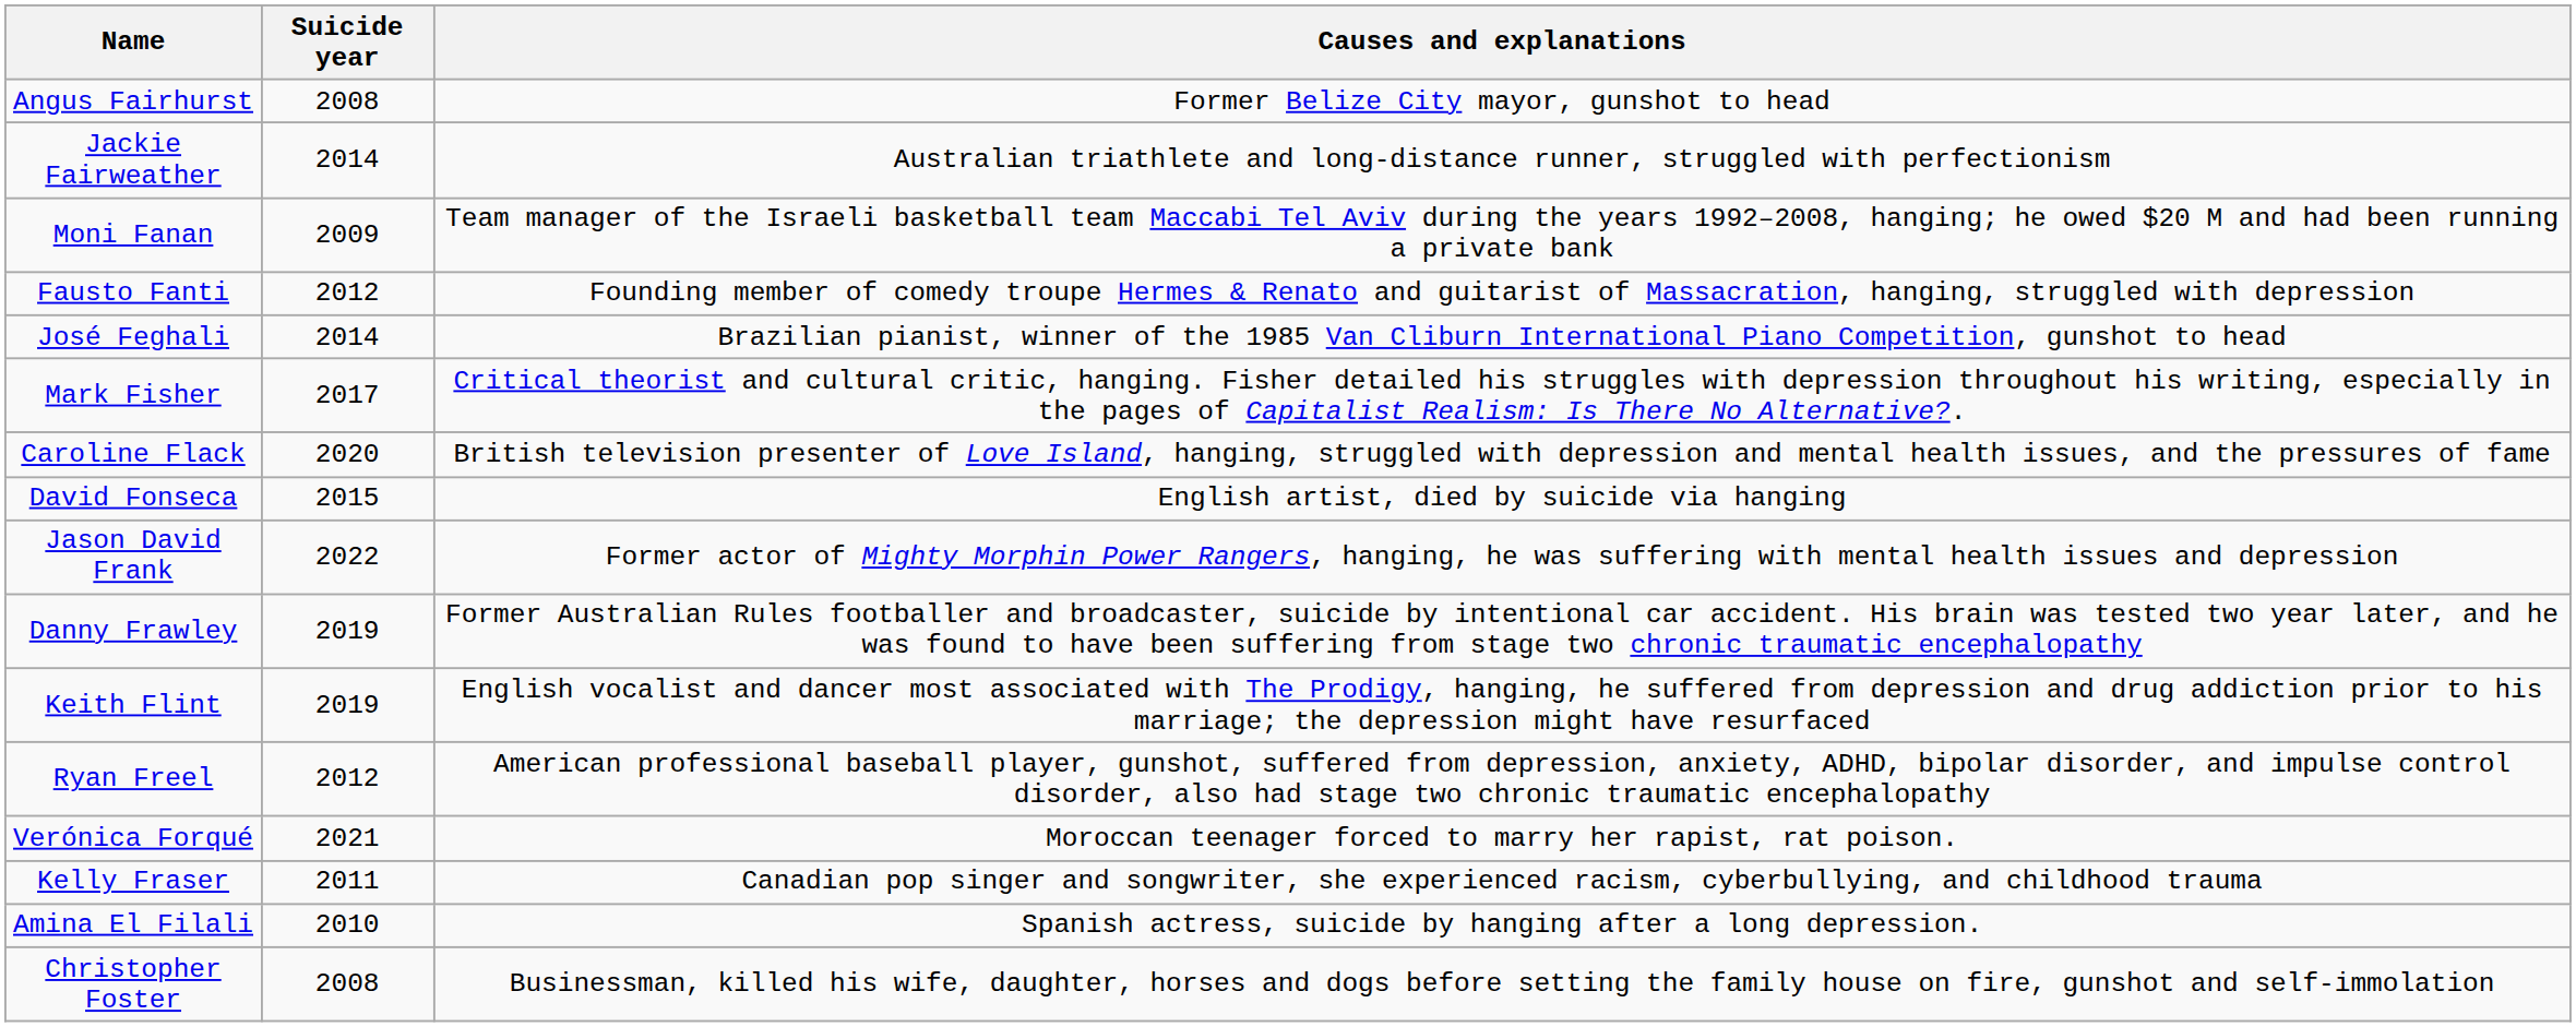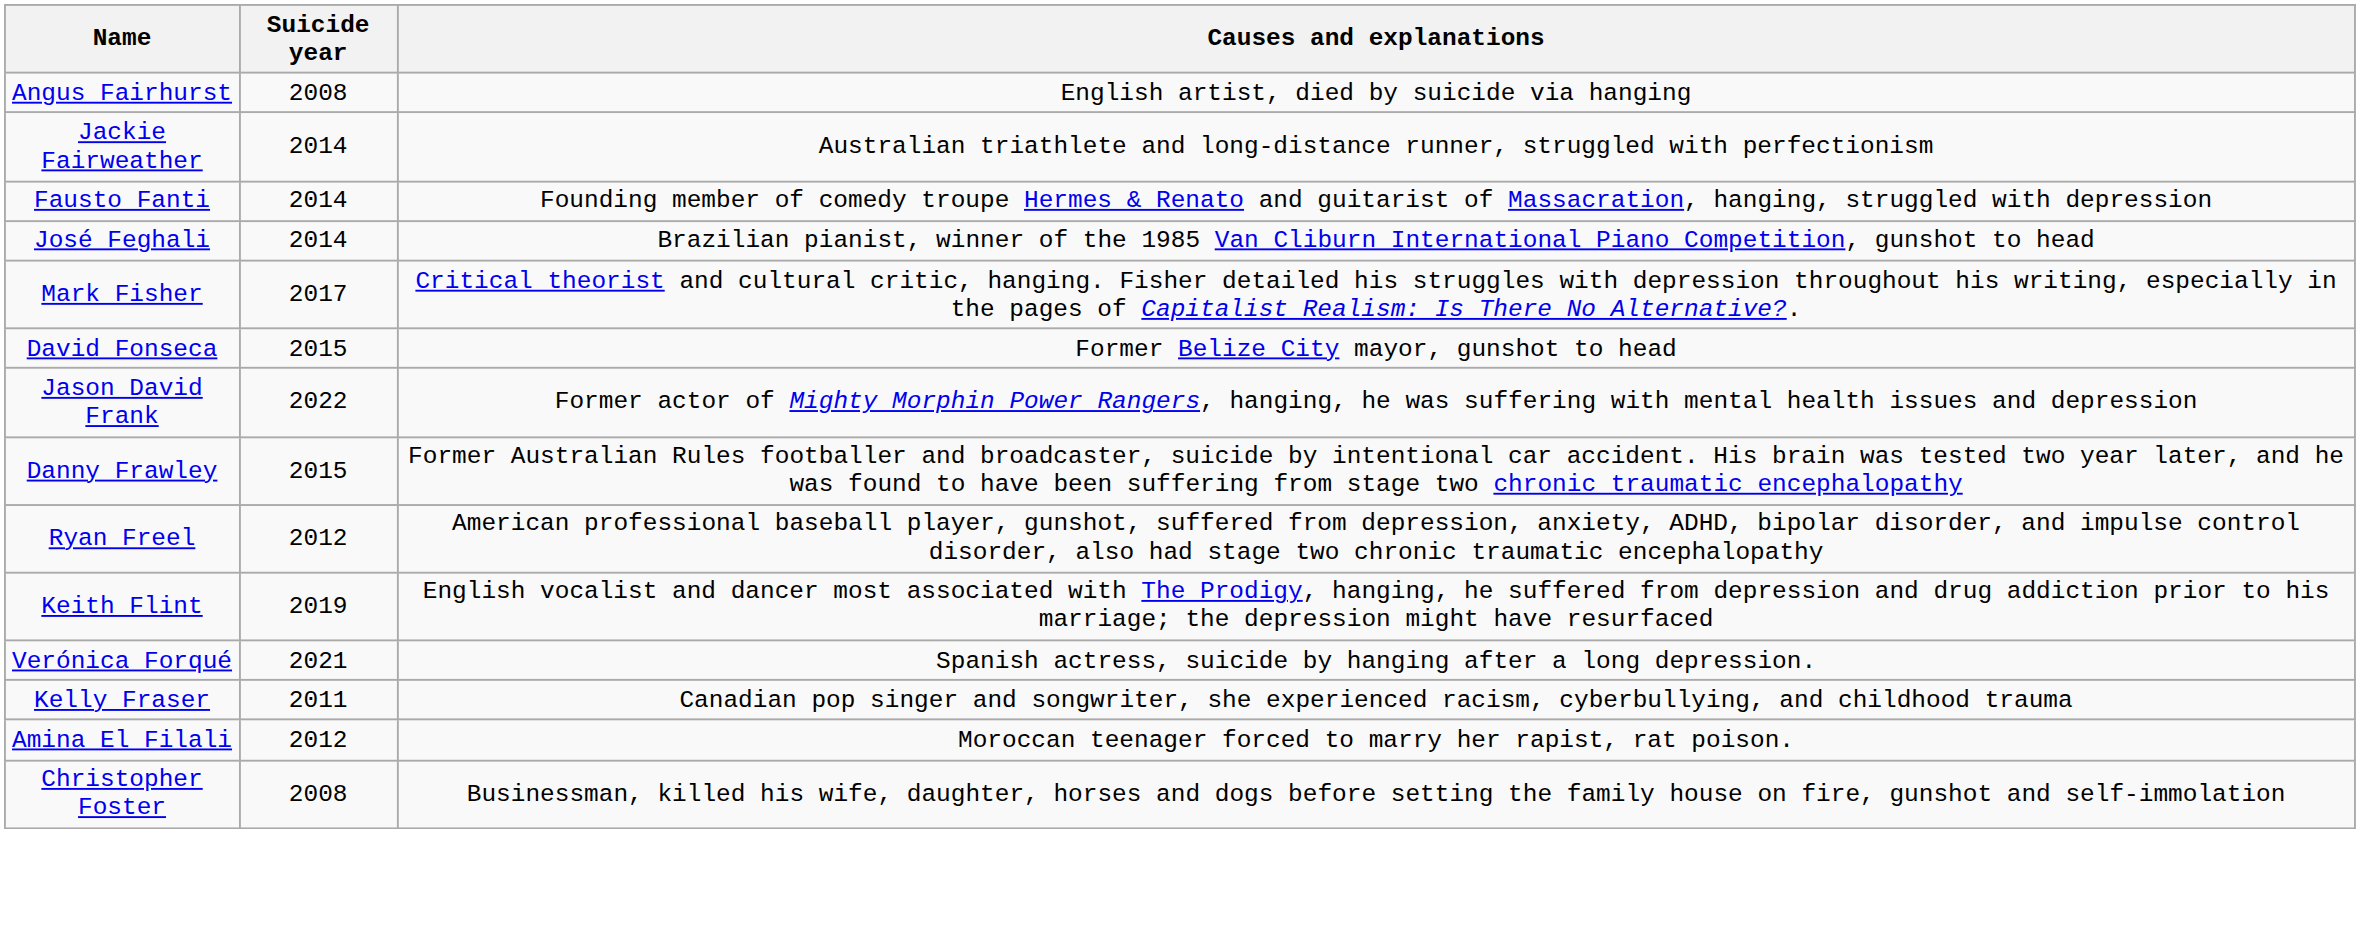 <table class="wikitable sortable" style="text-align: center;">
 <tr>
 <th>Name</th>
 <th>Suicide year</th>
 <th>Causes and explanations</th>
 </tr>
 <tr>
 <td><a href='#'>Angus Fairhurst</a></td>
 <td>2008</td>
-<td>Former <a href='#'>Belize City</a> mayor, gunshot to head</td>
+<td>English artist, died by suicide via hanging</td>
 </tr>
 <tr>
 <td><a href='#'>Jackie Fairweather</a></td>
 <td>2014</td>
 <td>Australian triathlete and long-distance runner, struggled with perfectionism</td>
 </tr>
 <tr>
-<td><a href='#'>Moni Fanan</a></td>
-<td>2009</td>
-<td>Team manager of the Israeli basketball team <a href='#'>Maccabi Tel Aviv</a> during the years 1992–2008, hanging; he owed $20 M and had been running a private bank</td>
-</tr>
-<tr>
 <td><a href='#'>Fausto Fanti</a></td>
-<td>2012</td>
+<td>2014</td>
 <td>Founding member of comedy troupe <a href='#'>Hermes & Renato</a> and guitarist of <a href='#'>Massacration</a>, hanging, struggled with depression</td>
 </tr>
 <tr>
 <td><a href='#'>José Feghali</a></td>
 <td>2014</td>
 <td>Brazilian pianist, winner of the 1985 <a href='#'>Van Cliburn International Piano Competition</a>, gunshot to head</td>
 </tr>
 <tr>
 <td><a href='#'>Mark Fisher</a></td>
 <td>2017</td>
 <td><a href='#'>Critical theorist</a> and cultural critic, hanging. Fisher detailed his struggles with depression throughout his writing, especially in the pages of <em><a href='#'>Capitalist Realism: Is There No Alternative?</a></em>.</td>
 </tr>
 <tr>
-<td><a href='#'>Caroline Flack</a></td>
-<td>2020</td>
-<td>British television presenter of <em><a href='#'>Love Island</a></em>, hanging, struggled with depression and mental health issues, and the pressures of fame</td>
-</tr>
-<tr>
 <td><a href='#'>David Fonseca</a></td>
 <td>2015</td>
-<td>English artist, died by suicide via hanging</td>
+<td>Former <a href='#'>Belize City</a> mayor, gunshot to head</td>
 </tr>
 <tr>
 <td><a href='#'>Jason David Frank</a></td>
 <td>2022</td>
 <td>Former actor of <em><a href='#'>Mighty Morphin Power Rangers</a></em>, hanging, he was suffering with mental health issues and depression</td>
 </tr>
 <tr>
 <td><a href='#'>Danny Frawley</a></td>
-<td>2019</td>
+<td>2015</td>
 <td>Former Australian Rules footballer and broadcaster, suicide by intentional car accident. His brain was tested two year later, and he was found to have been suffering from stage two <a href='#'>chronic traumatic encephalopathy</a></td>
+</tr>
+<tr>
+<td><a href='#'>Ryan Freel</a></td>
+<td>2012</td>
+<td>American professional baseball player, gunshot, suffered from depression, anxiety, ADHD, bipolar disorder, and impulse control disorder, also had stage two chronic traumatic encephalopathy</td>
 </tr>
 <tr>
 <td><a href='#'>Keith Flint</a></td>
 <td>2019</td>
 <td>English vocalist and dancer most associated with <a href='#'>The Prodigy</a>, hanging, he suffered from depression and drug addiction prior to his marriage; the depression might have resurfaced</td>
 </tr>
 <tr>
-<td><a href='#'>Ryan Freel</a></td>
-<td>2012</td>
-<td>American professional baseball player, gunshot, suffered from depression, anxiety, ADHD, bipolar disorder, and impulse control disorder, also had stage two chronic traumatic encephalopathy</td>
-</tr>
-<tr>
 <td><a href='#'>Verónica Forqué</a></td>
 <td>2021</td>
-<td>Moroccan teenager forced to marry her rapist, rat poison.</td>
+<td>Spanish actress, suicide by hanging after a long depression.</td>
 </tr>
 <tr>
 <td><a href='#'>Kelly Fraser</a></td>
 <td>2011</td>
 <td>Canadian pop singer and songwriter, she experienced racism, cyberbullying, and childhood trauma</td>
 </tr>
 <tr>
 <td><a href='#'>Amina El Filali</a></td>
-<td>2010</td>
-<td>Spanish actress, suicide by hanging after a long depression.</td>
+<td>2012</td>
+<td>Moroccan teenager forced to marry her rapist, rat poison.</td>
 </tr>
 <tr>
 <td><a href='#'>Christopher Foster</a></td>
 <td>2008</td>
 <td>Businessman, killed his wife, daughter, horses and dogs before setting the family house on fire, gunshot and self-immolation</td>
 </tr>
 </table>
